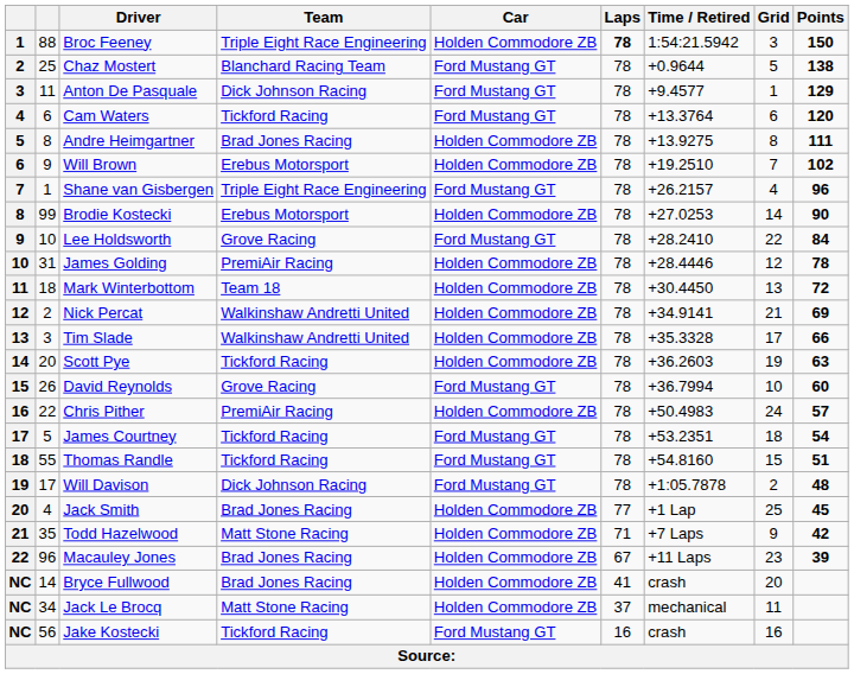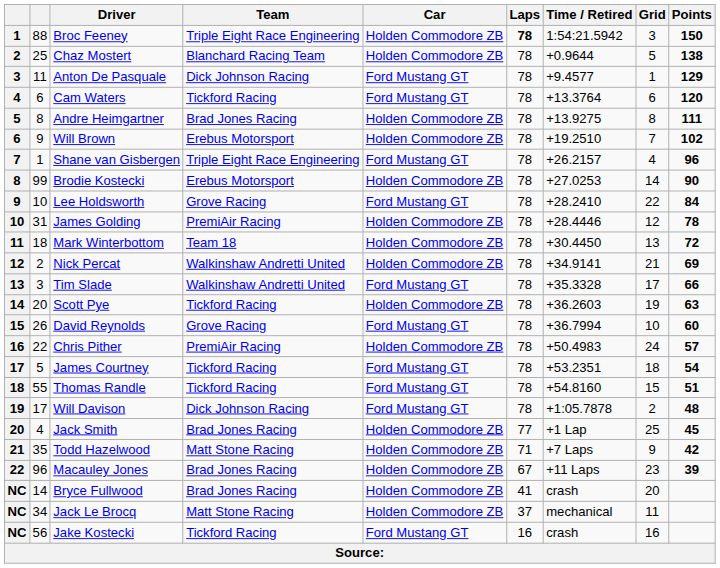 <table class="wikitable" style="font-size:90%;">
 <tr>
 <th></th>
 <th></th>
 <th>Driver</th>
 <th>Team</th>
 <th>Car</th>
 <th>Laps</th>
 <th>Time / Retired</th>
 <th>Grid</th>
 <th>Points</th>
 </tr>
 <tr>
 <th>1</th>
 <td align="center">88</td>
 <td> <a href='#'>Broc Feeney</a></td>
 <td><a href='#'>Triple Eight Race Engineering</a></td>
 <td><a href='#'>Holden Commodore ZB</a></td>
 <td align="center"><strong>78</strong></td>
 <td>1:54:21.5942</td>
 <td align="center">3</td>
 <td align="center"><strong>150</strong></td>
 </tr>
 <tr>
 <th>2</th>
 <td align="center">25</td>
 <td> <a href='#'>Chaz Mostert</a></td>
 <td><a href='#'>Blanchard Racing Team</a></td>
-<td><a href='#'>Ford Mustang GT</a></td>
+<td><a href='#'>Holden Commodore ZB</a></td>
 <td align="center">78</td>
 <td>+0.9644</td>
 <td align="center">5</td>
 <td align="center"><strong>138</strong></td>
 </tr>
 <tr>
 <th>3</th>
 <td align="center">11</td>
 <td> <a href='#'>Anton De Pasquale</a></td>
 <td><a href='#'>Dick Johnson Racing</a></td>
 <td><a href='#'>Ford Mustang GT</a></td>
 <td align="center">78</td>
 <td>+9.4577</td>
 <td align="center">1</td>
 <td align="center"><strong>129</strong></td>
 </tr>
 <tr>
 <th>4</th>
 <td align="center">6</td>
 <td> <a href='#'>Cam Waters</a></td>
 <td><a href='#'>Tickford Racing</a></td>
 <td><a href='#'>Ford Mustang GT</a></td>
 <td align="center">78</td>
 <td>+13.3764</td>
 <td align="center">6</td>
 <td align="center"><strong>120</strong></td>
 </tr>
 <tr>
 <th>5</th>
 <td align="center">8</td>
 <td> <a href='#'>Andre Heimgartner</a></td>
 <td><a href='#'>Brad Jones Racing</a></td>
 <td><a href='#'>Holden Commodore ZB</a></td>
 <td align="center">78</td>
 <td>+13.9275</td>
 <td align="center">8</td>
 <td align="center"><strong>111</strong></td>
 </tr>
 <tr>
 <th>6</th>
 <td align="center">9</td>
 <td> <a href='#'>Will Brown</a></td>
 <td><a href='#'>Erebus Motorsport</a></td>
 <td><a href='#'>Holden Commodore ZB</a></td>
 <td align="center">78</td>
 <td>+19.2510</td>
 <td align="center">7</td>
 <td align="center"><strong>102</strong></td>
 </tr>
 <tr>
 <th>7</th>
 <td align="center">1</td>
 <td> <a href='#'>Shane van Gisbergen</a></td>
 <td><a href='#'>Triple Eight Race Engineering</a></td>
 <td><a href='#'>Ford Mustang GT</a></td>
 <td align="center">78</td>
 <td>+26.2157</td>
 <td align="center">4</td>
 <td align="center"><strong>96</strong></td>
 </tr>
 <tr>
 <th>8</th>
 <td align="center">99</td>
 <td> <a href='#'>Brodie Kostecki</a></td>
 <td><a href='#'>Erebus Motorsport</a></td>
 <td><a href='#'>Holden Commodore ZB</a></td>
 <td align="center">78</td>
 <td>+27.0253</td>
 <td align="center">14</td>
 <td align="center"><strong>90</strong></td>
 </tr>
 <tr>
 <th>9</th>
 <td align="center">10</td>
 <td> <a href='#'>Lee Holdsworth</a></td>
 <td><a href='#'>Grove Racing</a></td>
 <td><a href='#'>Ford Mustang GT</a></td>
 <td align="center">78</td>
 <td>+28.2410</td>
 <td align="center">22</td>
 <td align="center"><strong>84</strong></td>
 </tr>
 <tr>
 <th>10</th>
 <td align="center">31</td>
 <td> <a href='#'>James Golding</a></td>
 <td><a href='#'>PremiAir Racing</a></td>
 <td><a href='#'>Holden Commodore ZB</a></td>
 <td align="center">78</td>
 <td>+28.4446</td>
 <td align="center">12</td>
 <td align="center"><strong>78</strong></td>
 </tr>
 <tr>
 <th>11</th>
 <td align="center">18</td>
 <td> <a href='#'>Mark Winterbottom</a></td>
 <td><a href='#'>Team 18</a></td>
 <td><a href='#'>Holden Commodore ZB</a></td>
 <td align="center">78</td>
 <td>+30.4450</td>
 <td align="center">13</td>
 <td align="center"><strong>72</strong></td>
 </tr>
 <tr>
 <th>12</th>
 <td align="center">2</td>
 <td> <a href='#'>Nick Percat</a></td>
 <td><a href='#'>Walkinshaw Andretti United</a></td>
 <td><a href='#'>Holden Commodore ZB</a></td>
 <td align="center">78</td>
 <td>+34.9141</td>
 <td align="center">21</td>
 <td align="center"><strong>69</strong></td>
 </tr>
 <tr>
 <th>13</th>
 <td align="center">3</td>
 <td> <a href='#'>Tim Slade</a></td>
 <td><a href='#'>Walkinshaw Andretti United</a></td>
-<td><a href='#'>Holden Commodore ZB</a></td>
+<td><a href='#'>Ford Mustang GT</a></td>
 <td align="center">78</td>
 <td>+35.3328</td>
 <td align="center">17</td>
 <td align="center"><strong>66</strong></td>
 </tr>
 <tr>
 <th>14</th>
 <td align="center">20</td>
 <td> <a href='#'>Scott Pye</a></td>
 <td><a href='#'>Tickford Racing</a></td>
 <td><a href='#'>Holden Commodore ZB</a></td>
 <td align="center">78</td>
 <td>+36.2603</td>
 <td align="center">19</td>
 <td align="center"><strong>63</strong></td>
 </tr>
 <tr>
 <th>15</th>
 <td align="center">26</td>
 <td> <a href='#'>David Reynolds</a></td>
 <td><a href='#'>Grove Racing</a></td>
 <td><a href='#'>Ford Mustang GT</a></td>
 <td align="center">78</td>
 <td>+36.7994</td>
 <td align="center">10</td>
 <td align="center"><strong>60</strong></td>
 </tr>
 <tr>
 <th>16</th>
 <td align="center">22</td>
 <td> <a href='#'>Chris Pither</a></td>
 <td><a href='#'>PremiAir Racing</a></td>
 <td><a href='#'>Holden Commodore ZB</a></td>
 <td align="center">78</td>
 <td>+50.4983</td>
 <td align="center">24</td>
 <td align="center"><strong>57</strong></td>
 </tr>
 <tr>
 <th>17</th>
 <td align="center">5</td>
 <td> <a href='#'>James Courtney</a></td>
 <td><a href='#'>Tickford Racing</a></td>
 <td><a href='#'>Ford Mustang GT</a></td>
 <td align="center">78</td>
 <td>+53.2351</td>
 <td align="center">18</td>
 <td align="center"><strong>54</strong></td>
 </tr>
 <tr>
 <th>18</th>
 <td align="center">55</td>
 <td> <a href='#'>Thomas Randle</a></td>
 <td><a href='#'>Tickford Racing</a></td>
 <td><a href='#'>Ford Mustang GT</a></td>
 <td align="center">78</td>
 <td>+54.8160</td>
 <td align="center">15</td>
 <td align="center"><strong>51</strong></td>
 </tr>
 <tr>
 <th>19</th>
 <td align="center">17</td>
 <td> <a href='#'>Will Davison</a></td>
 <td><a href='#'>Dick Johnson Racing</a></td>
 <td><a href='#'>Ford Mustang GT</a></td>
 <td align="center">78</td>
 <td>+1:05.7878</td>
 <td align="center">2</td>
 <td align="center"><strong>48</strong></td>
 </tr>
 <tr>
 <th>20</th>
 <td align="center">4</td>
 <td> <a href='#'>Jack Smith</a></td>
 <td><a href='#'>Brad Jones Racing</a></td>
 <td><a href='#'>Holden Commodore ZB</a></td>
 <td align="center">77</td>
 <td>+1 Lap</td>
 <td align="center">25</td>
 <td align="center"><strong>45</strong></td>
 </tr>
 <tr>
 <th>21</th>
 <td align="center">35</td>
 <td> <a href='#'>Todd Hazelwood</a></td>
 <td><a href='#'>Matt Stone Racing</a></td>
 <td><a href='#'>Holden Commodore ZB</a></td>
 <td align="center">71</td>
 <td>+7 Laps</td>
 <td align="center">9</td>
 <td align="center"><strong>42</strong></td>
 </tr>
 <tr>
 <th>22</th>
 <td align="center">96</td>
 <td> <a href='#'>Macauley Jones</a></td>
 <td><a href='#'>Brad Jones Racing</a></td>
 <td><a href='#'>Holden Commodore ZB</a></td>
 <td align="center">67</td>
 <td>+11 Laps</td>
 <td align="center">23</td>
 <td align="center"><strong>39</strong></td>
 </tr>
 <tr>
 <th>NC</th>
 <td align="center">14</td>
 <td> <a href='#'>Bryce Fullwood</a></td>
 <td><a href='#'>Brad Jones Racing</a></td>
 <td><a href='#'>Holden Commodore ZB</a></td>
 <td align="center">41</td>
 <td>crash</td>
 <td align="center">20</td>
 <td></td>
 </tr>
 <tr>
 <th>NC</th>
 <td align="center">34</td>
 <td> <a href='#'>Jack Le Brocq</a></td>
 <td><a href='#'>Matt Stone Racing</a></td>
 <td><a href='#'>Holden Commodore ZB</a></td>
 <td align="center">37</td>
 <td>mechanical</td>
 <td align="center">11</td>
 <td></td>
 </tr>
 <tr>
 <th>NC</th>
 <td align="center">56</td>
 <td> <a href='#'>Jake Kostecki</a></td>
 <td><a href='#'>Tickford Racing</a></td>
 <td><a href='#'>Ford Mustang GT</a></td>
 <td align="center">16</td>
 <td>crash</td>
 <td align="center">16</td>
 <td></td>
 </tr>
 <tr>
 <th colspan="9">Source:</th>
 </tr>
 </table>
